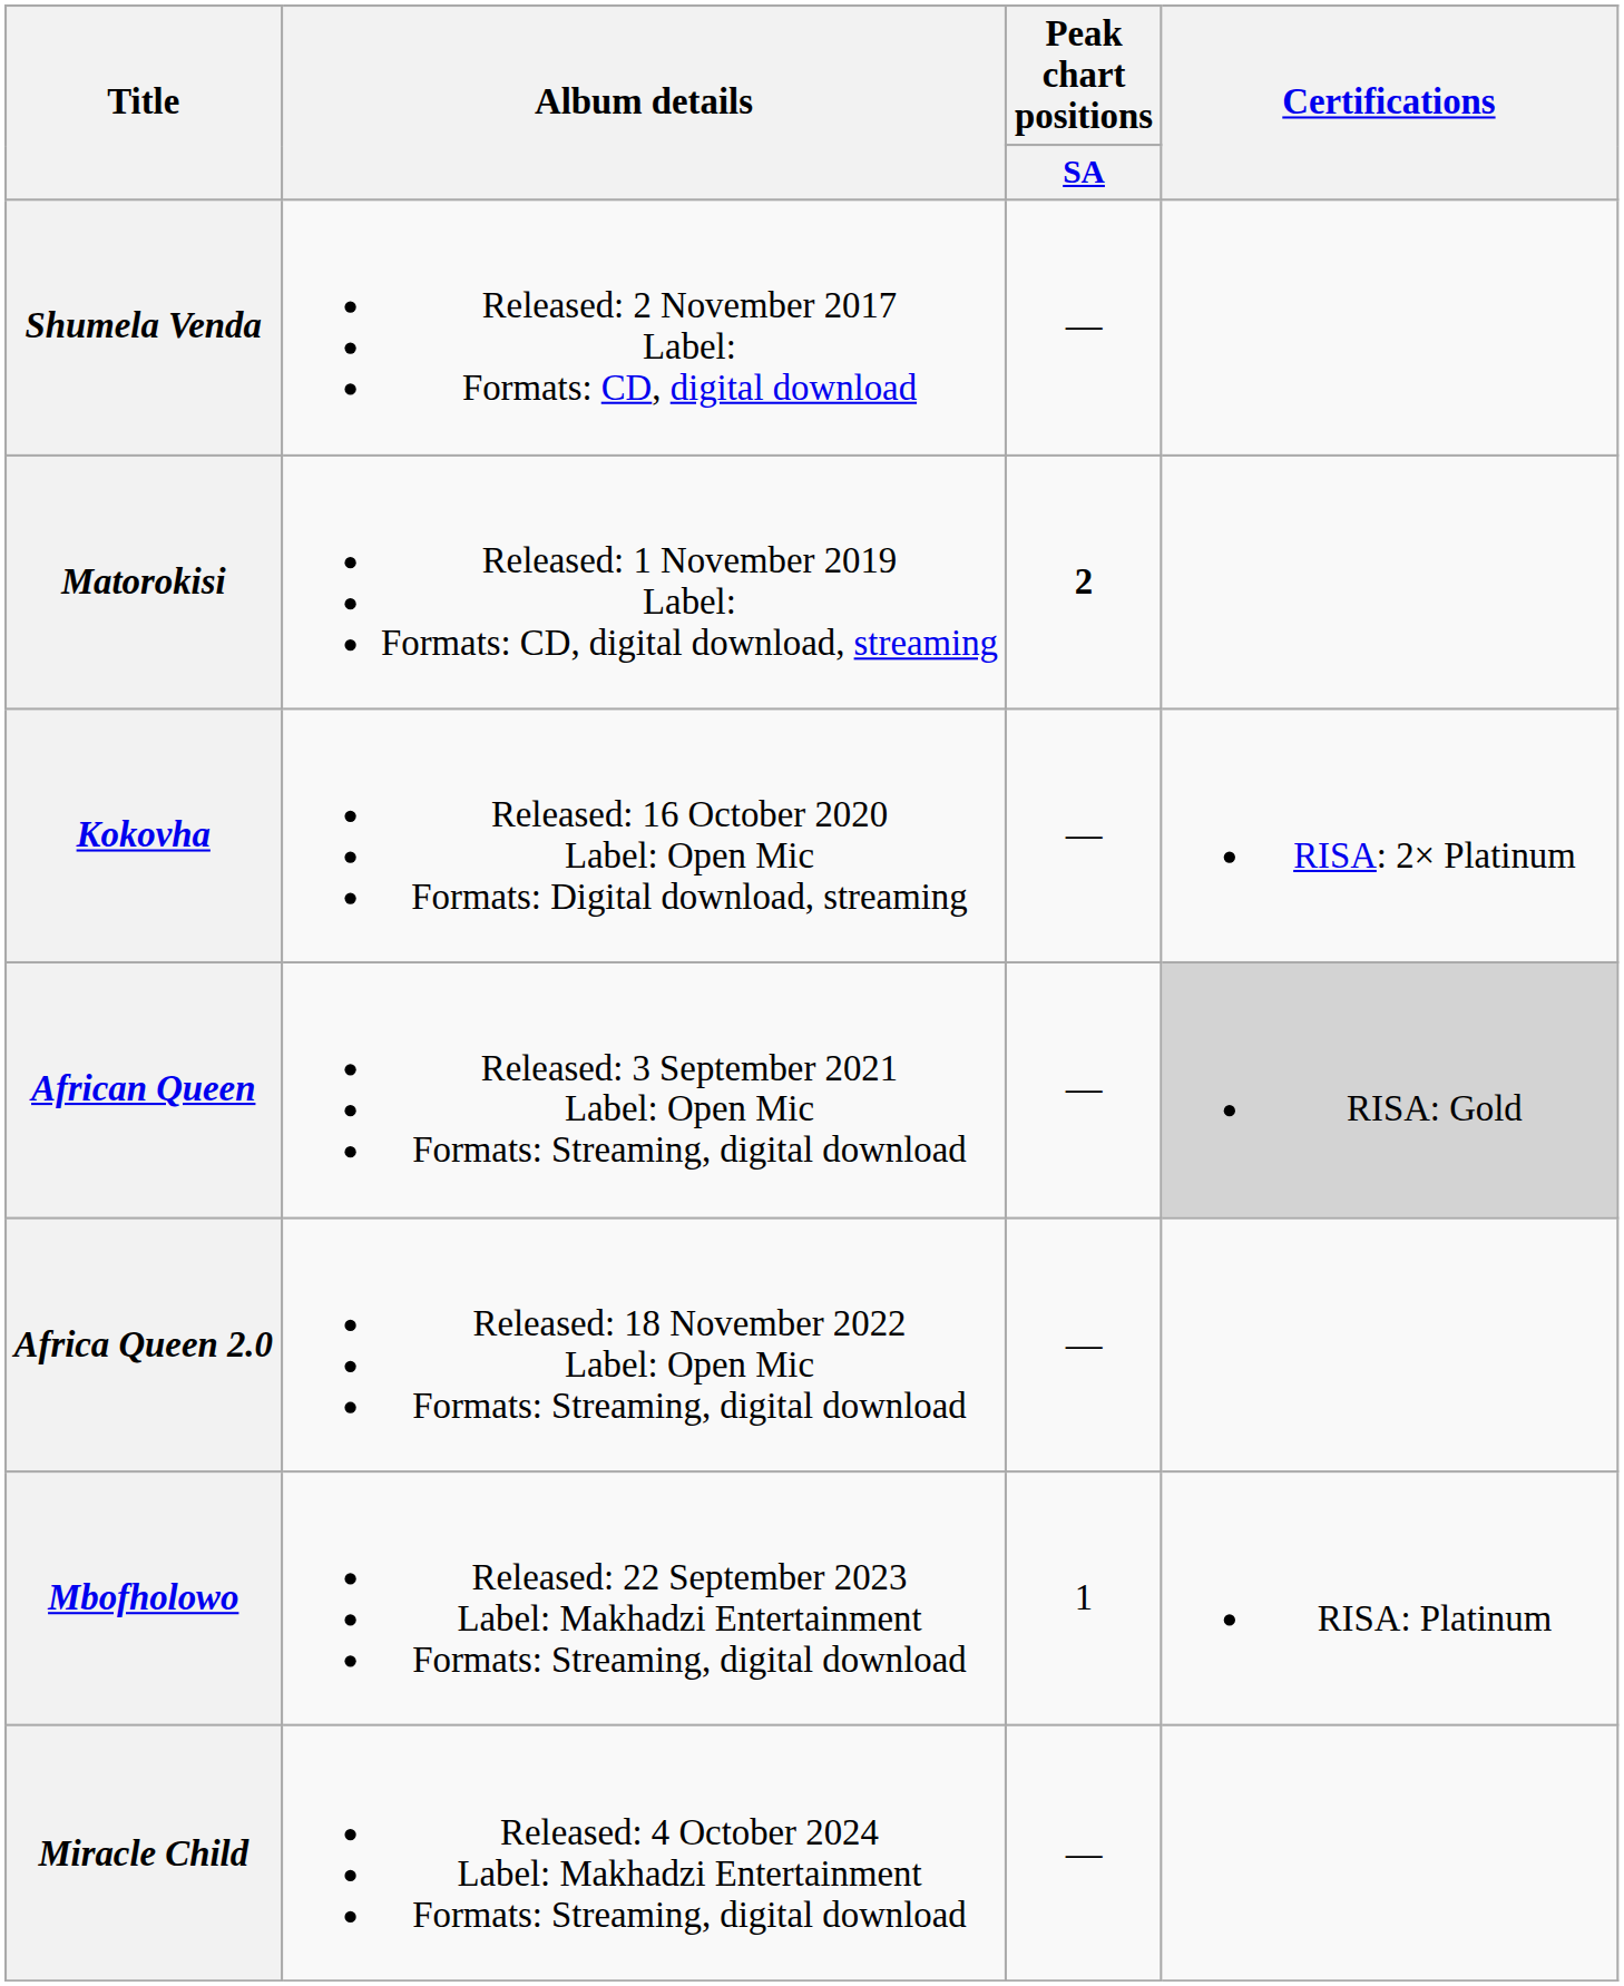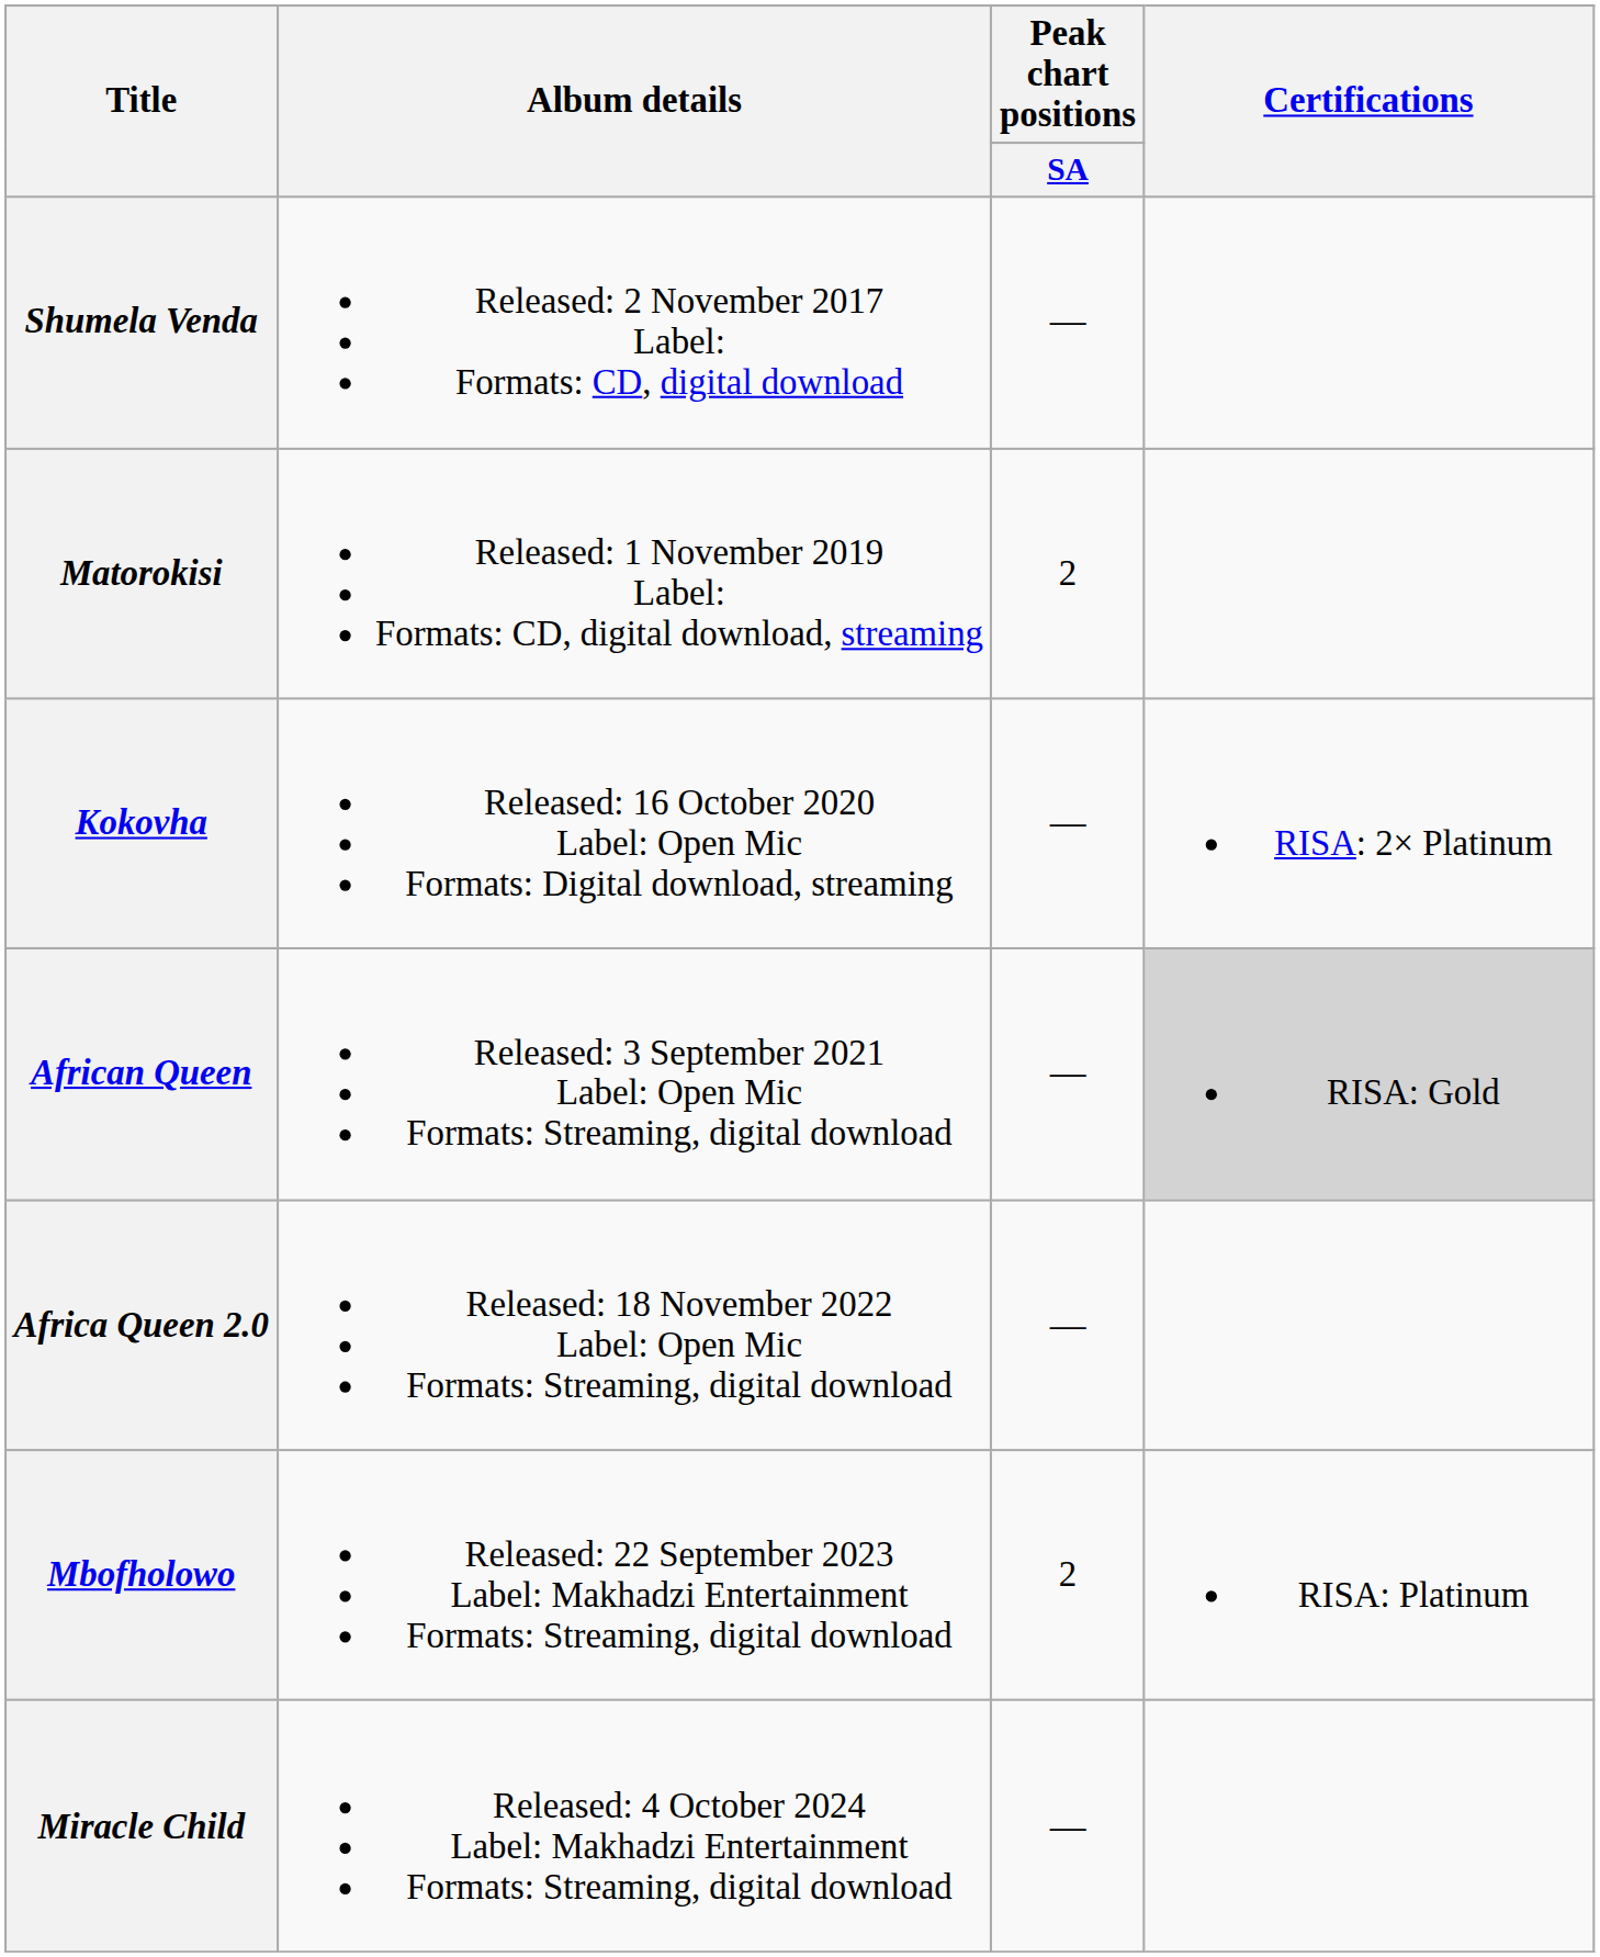 <table class="wikitable plainrowheaders" style="text-align:center;">
 <tr>
 <th scope="col" rowspan="2">Title</th>
 <th scope="col" rowspan="2">Album details</th>
 <th scope="col" colspan="1">Peak chart positions</th>
 <th scope="col" rowspan="2" style="width:12em;"><a href='#'>Certifications</a></th>
 </tr>
 <tr>
 <th scope="col" style="width:3em;font-size:90%;"><a href='#'>SA</a><br></th>
 </tr>
 <tr>
 <th scope="row"><em>Shumela Venda</em></th>
 <td><br><ul><li>Released: 2 November 2017</li><li>Label:</li><li>Formats: <a href='#'>CD</a>, <a href='#'>digital download</a></li></ul></td>
 <td>—</td>
 <td></td>
 </tr>
 <tr>
 <th scope="row"><em>Matorokisi</em></th>
 <td><br><ul><li>Released: 1 November 2019</li><li>Label:</li><li>Formats: CD, digital download, <a href='#'>streaming</a></li></ul></td>
-<td><strong>2</strong></td>
+<td>2</td>
 <td></td>
 </tr>
 <tr>
 <th scope="row"><em><a href='#'>Kokovha</a></em></th>
 <td><br><ul><li>Released: 16 October 2020</li><li>Label: Open Mic</li><li>Formats: Digital download, streaming</li></ul></td>
 <td>—</td>
 <td><br><ul><li><a href='#'>RISA</a>: 2× Platinum</li></ul></td>
 </tr>
 <tr>
 <th scope="row"><em><a href='#'>African Queen</a></em></th>
 <td><br><ul><li>Released: 3 September 2021</li><li>Label: Open Mic</li><li>Formats: Streaming, digital download</li></ul></td>
 <td>—</td>
 <td style="background: lightgrey;"><br><ul><li>RISA: Gold</li></ul></td>
 </tr>
 <tr>
 <th scope="row"><em>Africa Queen 2.0</em></th>
 <td><br><ul><li>Released: 18 November 2022</li><li>Label: Open Mic</li><li>Formats: Streaming, digital download</li></ul></td>
 <td>—</td>
 <td></td>
 </tr>
 <tr>
 <th scope="row"><em><a href='#'>Mbofholowo</a></em></th>
 <td><br><ul><li>Released: 22 September 2023</li><li>Label: Makhadzi Entertainment</li><li>Formats: Streaming, digital download</li></ul></td>
-<td>1</td>
+<td>2</td>
 <td><br><ul><li>RISA: Platinum</li></ul></td>
 </tr>
 <tr>
 <th scope="row"><em>Miracle Child</em></th>
 <td><br><ul><li>Released: 4 October 2024</li><li>Label: Makhadzi Entertainment</li><li>Formats: Streaming, digital download</li></ul></td>
 <td>—</td>
 <td></td>
 </tr>
 </table>
